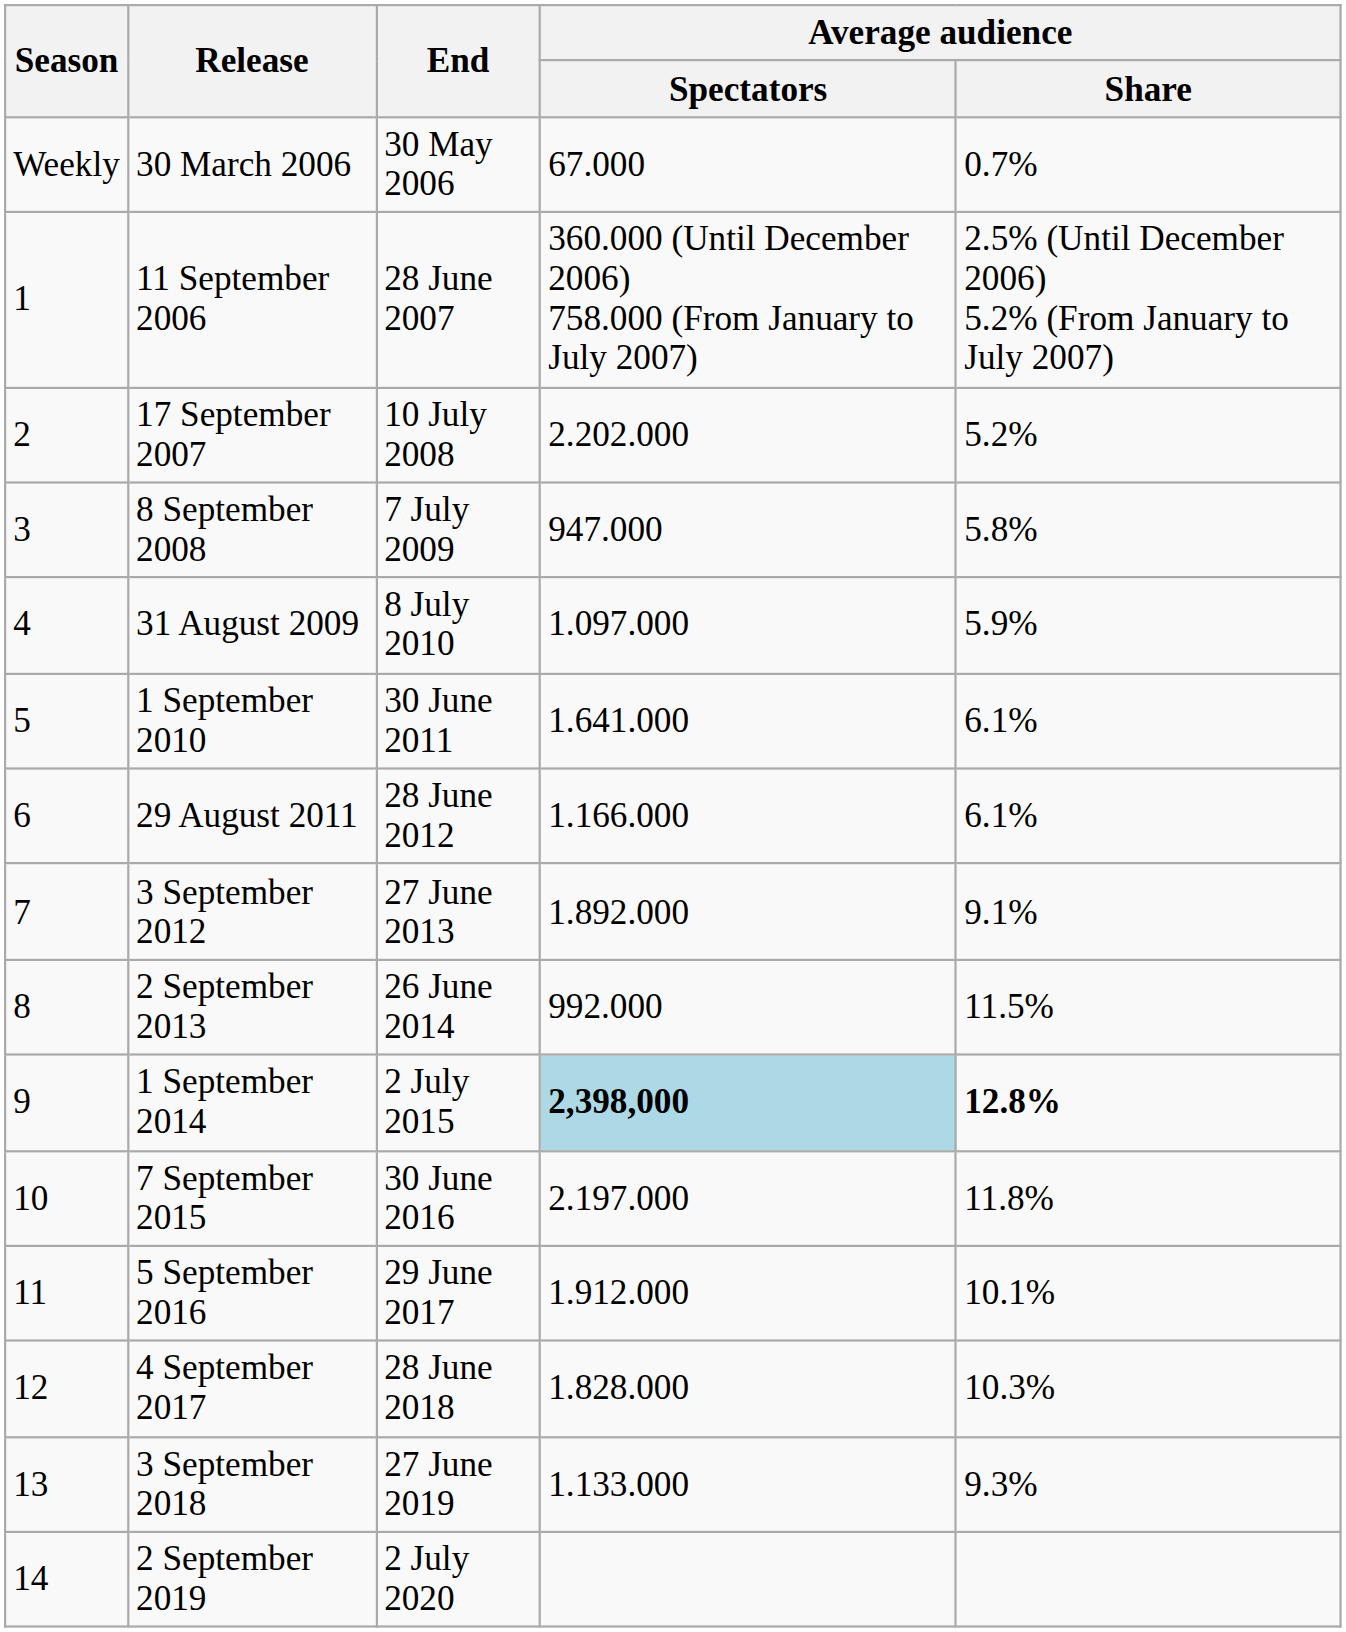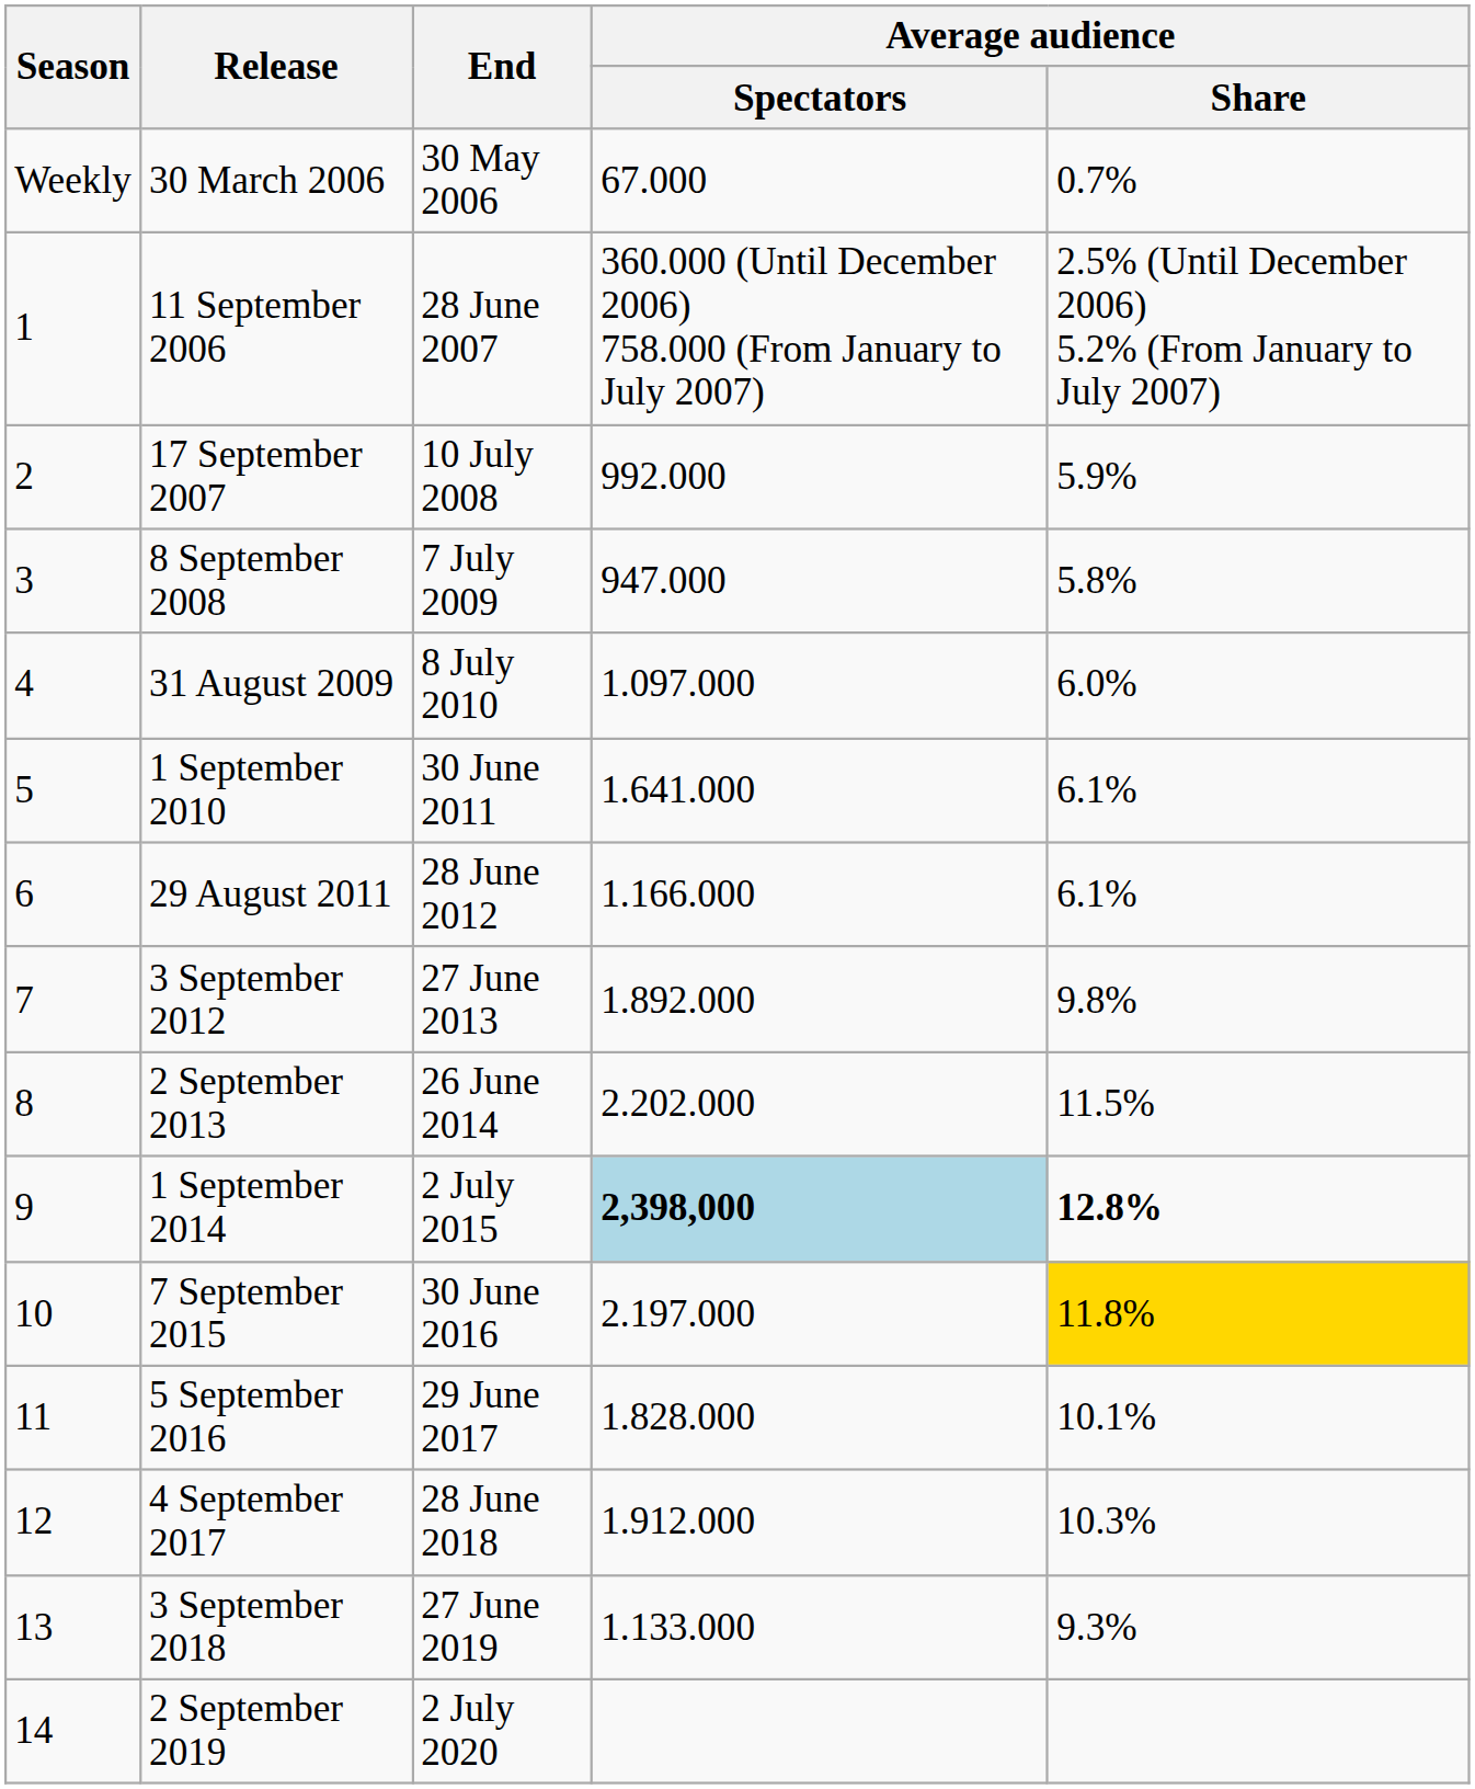 <table class="wikitable">
 <tr>
 <th rowspan="2">Season</th>
 <th rowspan="2">Release</th>
 <th rowspan="2">End</th>
 <th colspan="2">Average audience<br></th>
 </tr>
 <tr>
 <th>Spectators</th>
 <th>Share</th>
 </tr>
 <tr>
 <td>Weekly</td>
 <td>30 March 2006</td>
 <td>30 May 2006</td>
 <td>67.000</td>
 <td>0.7%</td>
 </tr>
 <tr>
 <td>1</td>
 <td>11 September 2006</td>
 <td>28 June 2007</td>
 <td>360.000 (Until December 2006)<br>758.000 (From January to July 2007)</td>
 <td>2.5% (Until December 2006)<br>5.2% (From January to July 2007)</td>
 </tr>
 <tr>
 <td>2</td>
 <td>17 September 2007</td>
 <td>10 July 2008</td>
-<td>2.202.000</td>
-<td>5.2%</td>
+<td>992.000</td>
+<td>5.9%</td>
 </tr>
 <tr>
 <td>3</td>
 <td>8 September 2008</td>
 <td>7 July 2009</td>
 <td>947.000</td>
 <td>5.8%</td>
 </tr>
 <tr>
 <td>4</td>
 <td>31 August 2009</td>
 <td>8 July 2010</td>
 <td>1.097.000</td>
-<td>5.9%</td>
+<td>6.0%</td>
 </tr>
 <tr>
 <td>5</td>
 <td>1 September 2010</td>
 <td>30 June 2011</td>
 <td>1.641.000</td>
 <td>6.1%</td>
 </tr>
 <tr>
 <td>6</td>
 <td>29 August 2011</td>
 <td>28 June 2012</td>
 <td>1.166.000</td>
 <td>6.1%</td>
 </tr>
 <tr>
 <td>7</td>
 <td>3 September 2012</td>
 <td>27 June 2013</td>
 <td>1.892.000</td>
-<td>9.1%</td>
+<td>9.8%</td>
 </tr>
 <tr>
 <td>8</td>
 <td>2 September 2013</td>
 <td>26 June 2014</td>
-<td>992.000</td>
+<td>2.202.000</td>
 <td>11.5%</td>
 </tr>
 <tr>
 <td>9</td>
 <td>1 September 2014</td>
 <td>2 July 2015</td>
 <td style="background: lightblue;"><strong>2,398,000</strong></td>
 <td><strong>12.8%</strong></td>
 </tr>
 <tr>
 <td>10</td>
 <td>7 September 2015</td>
 <td>30 June 2016</td>
 <td>2.197.000</td>
-<td>11.8%</td>
+<td style="background: gold;">11.8%</td>
 </tr>
 <tr>
 <td>11</td>
 <td>5 September 2016</td>
 <td>29 June 2017</td>
-<td>1.912.000</td>
+<td>1.828.000</td>
 <td>10.1%</td>
 </tr>
 <tr>
 <td>12</td>
 <td>4 September 2017</td>
 <td>28 June 2018</td>
-<td>1.828.000</td>
+<td>1.912.000</td>
 <td>10.3%</td>
 </tr>
 <tr>
 <td>13</td>
 <td>3 September 2018</td>
 <td>27 June 2019</td>
 <td>1.133.000</td>
 <td>9.3%</td>
 </tr>
 <tr>
 <td>14</td>
 <td>2 September 2019</td>
 <td>2 July 2020</td>
 <td></td>
 <td></td>
 </tr>
 </table>
